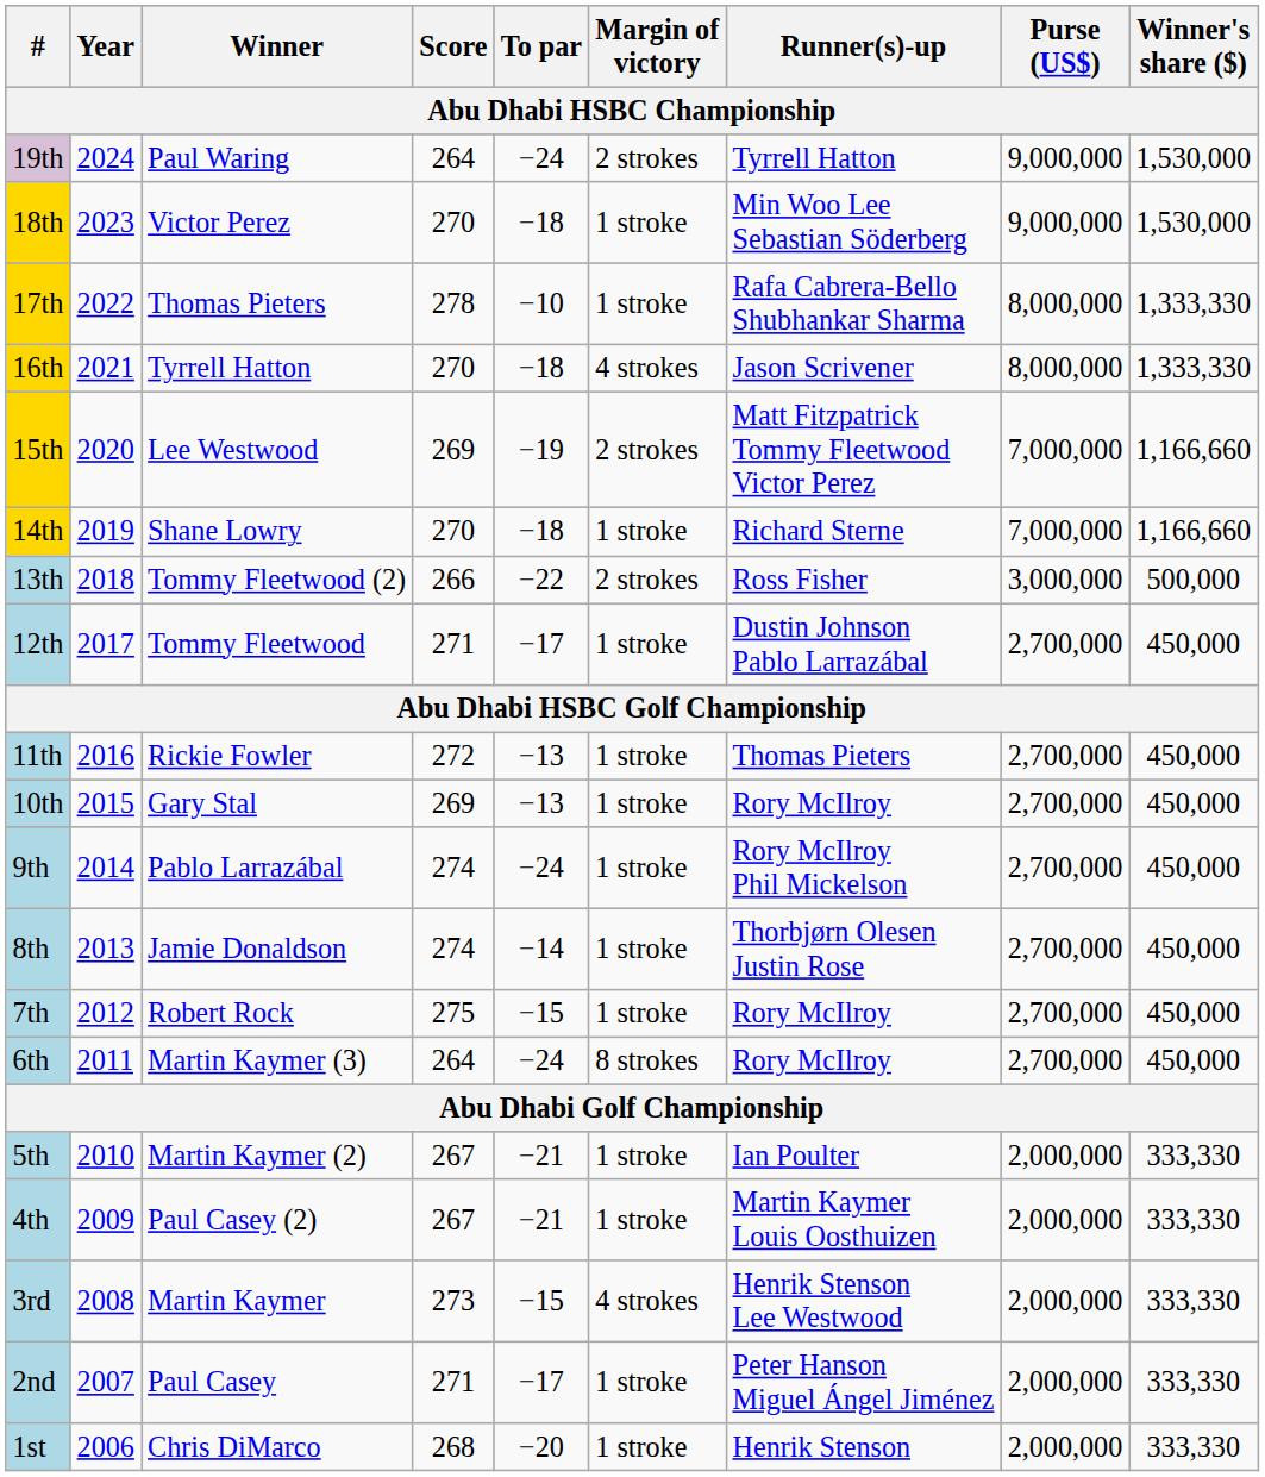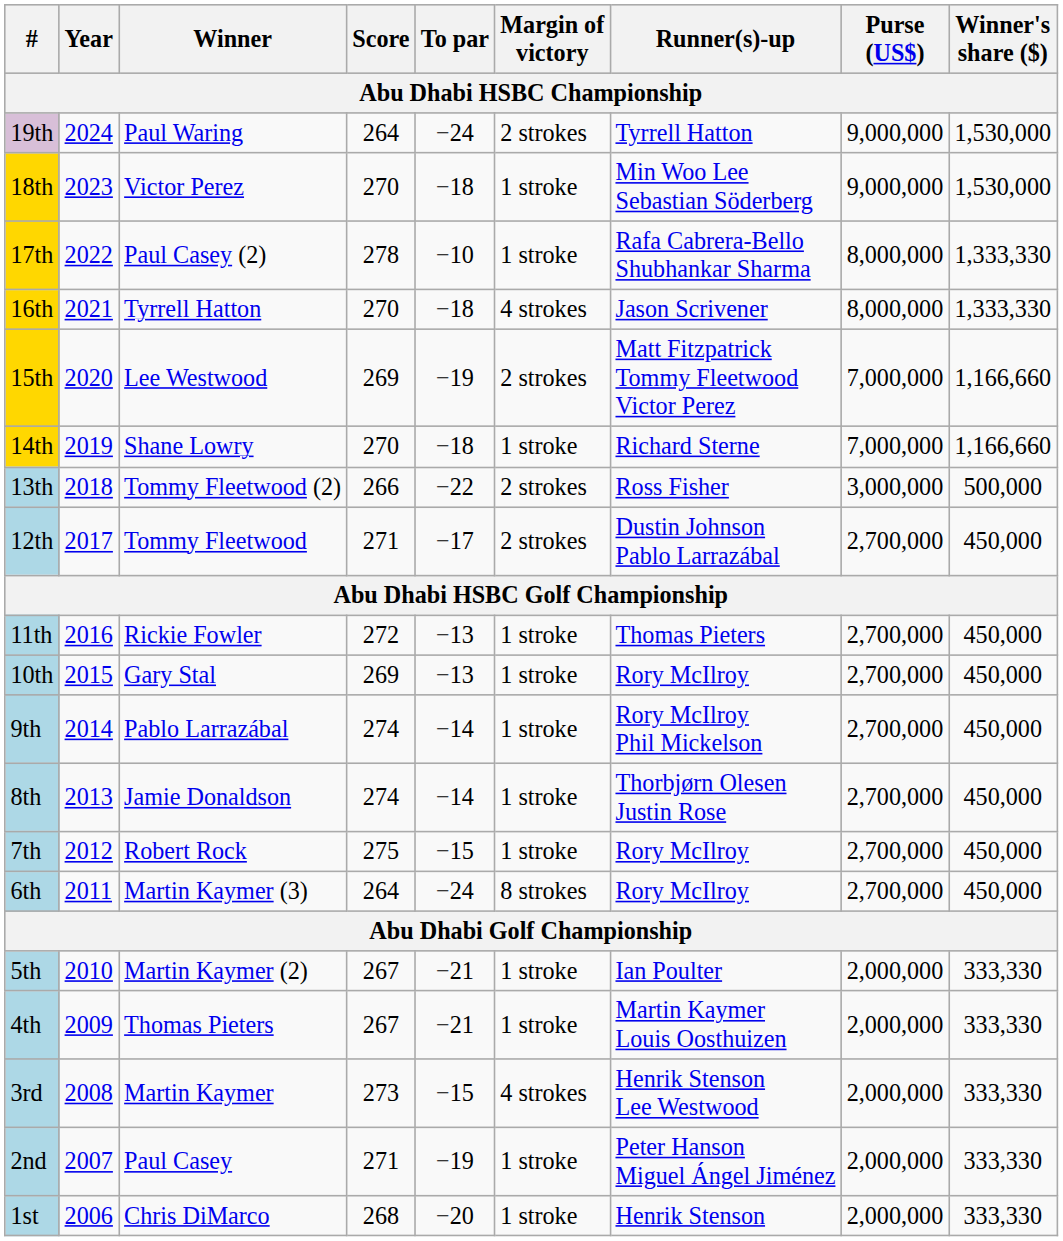 <table class=wikitable style="font-size:95%">
 <tr>
 <th>#</th>
 <th>Year</th>
 <th>Winner</th>
 <th>Score</th>
 <th>To par</th>
 <th>Margin of<br>victory</th>
 <th>Runner(s)-up</th>
 <th>Purse<br>(<a href='#'>US$</a>)</th>
 <th>Winner's<br>share ($)</th>
 </tr>
 <tr>
 <th colspan=11>Abu Dhabi HSBC Championship</th>
 </tr>
 <tr>
 <td style="background:thistle">19th</td>
 <td><a href='#'>2024</a></td>
 <td> <a href='#'>Paul Waring</a></td>
 <td align=center>264</td>
 <td align=center>−24</td>
 <td>2 strokes</td>
 <td> <a href='#'>Tyrrell Hatton</a></td>
 <td align=center>9,000,000</td>
 <td align=center>1,530,000</td>
 </tr>
 <tr>
 <td style="background:gold">18th</td>
 <td><a href='#'>2023</a></td>
 <td> <a href='#'>Victor Perez</a></td>
 <td align=center>270</td>
 <td align=center>−18</td>
 <td>1 stroke</td>
 <td> <a href='#'>Min Woo Lee</a><br> <a href='#'>Sebastian Söderberg</a></td>
 <td align=center>9,000,000</td>
 <td align=center>1,530,000</td>
 </tr>
 <tr>
 <td style="background:gold">17th</td>
 <td><a href='#'>2022</a></td>
-<td> <a href='#'>Thomas Pieters</a></td>
+<td> <a href='#'>Paul Casey</a> (2)</td>
 <td align=center>278</td>
 <td align=center>−10</td>
 <td>1 stroke</td>
 <td> <a href='#'>Rafa Cabrera-Bello</a><br> <a href='#'>Shubhankar Sharma</a></td>
 <td align=center>8,000,000</td>
 <td align=center>1,333,330</td>
 </tr>
 <tr>
 <td style="background:gold">16th</td>
 <td><a href='#'>2021</a></td>
 <td> <a href='#'>Tyrrell Hatton</a></td>
 <td align=center>270</td>
 <td align=center>−18</td>
 <td>4 strokes</td>
 <td> <a href='#'>Jason Scrivener</a></td>
 <td align=center>8,000,000</td>
 <td align=center>1,333,330</td>
 </tr>
 <tr>
 <td style="background:gold">15th</td>
 <td><a href='#'>2020</a></td>
 <td> <a href='#'>Lee Westwood</a></td>
 <td align=center>269</td>
 <td align=center>−19</td>
 <td>2 strokes</td>
 <td> <a href='#'>Matt Fitzpatrick</a><br> <a href='#'>Tommy Fleetwood</a><br> <a href='#'>Victor Perez</a></td>
 <td align=center>7,000,000</td>
 <td align=center>1,166,660</td>
 </tr>
 <tr>
 <td style="background:gold">14th</td>
 <td><a href='#'>2019</a></td>
 <td> <a href='#'>Shane Lowry</a></td>
 <td align=center>270</td>
 <td align=center>−18</td>
 <td>1 stroke</td>
 <td> <a href='#'>Richard Sterne</a></td>
 <td align=center>7,000,000</td>
 <td align=center>1,166,660</td>
 </tr>
 <tr>
 <td style="background:lightblue">13th</td>
 <td><a href='#'>2018</a></td>
 <td> <a href='#'>Tommy Fleetwood</a> (2)</td>
 <td align=center>266</td>
 <td align=center>−22</td>
 <td>2 strokes</td>
 <td> <a href='#'>Ross Fisher</a></td>
 <td>3,000,000</td>
 <td align=center>500,000</td>
 </tr>
 <tr>
 <td style="background:lightblue">12th</td>
 <td><a href='#'>2017</a></td>
 <td> <a href='#'>Tommy Fleetwood</a></td>
 <td align=center>271</td>
 <td align=center>−17</td>
-<td>1 stroke</td>
+<td>2 strokes</td>
 <td> <a href='#'>Dustin Johnson</a><br> <a href='#'>Pablo Larrazábal</a></td>
 <td align=center>2,700,000</td>
 <td align=center>450,000</td>
 </tr>
 <tr>
 <th colspan="11">Abu Dhabi HSBC Golf Championship</th>
 </tr>
 <tr>
 <td style="background:lightblue">11th</td>
 <td><a href='#'>2016</a></td>
 <td> <a href='#'>Rickie Fowler</a></td>
 <td align=center>272</td>
 <td align=center>−13</td>
 <td>1 stroke</td>
 <td> <a href='#'>Thomas Pieters</a></td>
 <td align=center>2,700,000</td>
 <td align=center>450,000</td>
 </tr>
 <tr>
 <td style="background:lightblue">10th</td>
 <td><a href='#'>2015</a></td>
 <td> <a href='#'>Gary Stal</a></td>
 <td align=center>269</td>
 <td align=center>−13</td>
 <td>1 stroke</td>
 <td> <a href='#'>Rory McIlroy</a></td>
 <td align=center>2,700,000</td>
 <td align=center>450,000</td>
 </tr>
 <tr>
 <td style="background:lightblue">9th</td>
 <td><a href='#'>2014</a></td>
 <td> <a href='#'>Pablo Larrazábal</a></td>
 <td align=center>274</td>
-<td align=center>−24</td>
+<td align=center>−14</td>
 <td>1 stroke</td>
 <td> <a href='#'>Rory McIlroy</a><br> <a href='#'>Phil Mickelson</a></td>
 <td align=center>2,700,000</td>
 <td align=center>450,000</td>
 </tr>
 <tr>
 <td style="background:lightblue">8th</td>
 <td><a href='#'>2013</a></td>
 <td> <a href='#'>Jamie Donaldson</a></td>
 <td align=center>274</td>
 <td align=center>−14</td>
 <td>1 stroke</td>
 <td> <a href='#'>Thorbjørn Olesen</a><br> <a href='#'>Justin Rose</a></td>
 <td align=center>2,700,000</td>
 <td align=center>450,000</td>
 </tr>
 <tr>
 <td style="background:lightblue">7th</td>
 <td><a href='#'>2012</a></td>
 <td> <a href='#'>Robert Rock</a></td>
 <td align=center>275</td>
 <td align=center>−15</td>
 <td>1 stroke</td>
 <td> <a href='#'>Rory McIlroy</a></td>
 <td align=center>2,700,000</td>
 <td align=center>450,000</td>
 </tr>
 <tr>
 <td style="background:lightblue">6th</td>
 <td><a href='#'>2011</a></td>
 <td> <a href='#'>Martin Kaymer</a> (3)</td>
 <td align=center>264</td>
 <td align=center>−24</td>
 <td>8 strokes</td>
 <td> <a href='#'>Rory McIlroy</a></td>
 <td align=center>2,700,000</td>
 <td align=center>450,000</td>
 </tr>
 <tr>
 <th colspan="11">Abu Dhabi Golf Championship</th>
 </tr>
 <tr>
 <td style="background:lightblue">5th</td>
 <td><a href='#'>2010</a></td>
 <td> <a href='#'>Martin Kaymer</a> (2)</td>
 <td align=center>267</td>
 <td align=center>−21</td>
 <td>1 stroke</td>
 <td> <a href='#'>Ian Poulter</a></td>
 <td align=center>2,000,000</td>
 <td align=center>333,330</td>
 </tr>
 <tr>
 <td style="background:lightblue">4th</td>
 <td><a href='#'>2009</a></td>
-<td> <a href='#'>Paul Casey</a> (2)</td>
+<td> <a href='#'>Thomas Pieters</a></td>
 <td align=center>267</td>
 <td align=center>−21</td>
 <td>1 stroke</td>
 <td> <a href='#'>Martin Kaymer</a><br> <a href='#'>Louis Oosthuizen</a></td>
 <td>2,000,000</td>
 <td align=center>333,330</td>
 </tr>
 <tr>
 <td style="background:lightblue">3rd</td>
 <td><a href='#'>2008</a></td>
 <td> <a href='#'>Martin Kaymer</a></td>
 <td align=center>273</td>
 <td align=center>−15</td>
 <td>4 strokes</td>
 <td> <a href='#'>Henrik Stenson</a><br> <a href='#'>Lee Westwood</a></td>
 <td align=center>2,000,000</td>
 <td align=center>333,330</td>
 </tr>
 <tr>
 <td style="background:lightblue">2nd</td>
 <td><a href='#'>2007</a></td>
 <td> <a href='#'>Paul Casey</a></td>
 <td align=center>271</td>
-<td align=center>−17</td>
+<td align=center>−19</td>
 <td>1 stroke</td>
 <td> <a href='#'>Peter Hanson</a><br> <a href='#'>Miguel Ángel Jiménez</a></td>
 <td align=center>2,000,000</td>
 <td align=center>333,330</td>
 </tr>
 <tr>
 <td style="background:lightblue">1st</td>
 <td><a href='#'>2006</a></td>
 <td> <a href='#'>Chris DiMarco</a></td>
 <td align=center>268</td>
 <td align=center>−20</td>
 <td>1 stroke</td>
 <td> <a href='#'>Henrik Stenson</a></td>
 <td align=center>2,000,000</td>
 <td align=center>333,330</td>
 </tr>
 </table>
